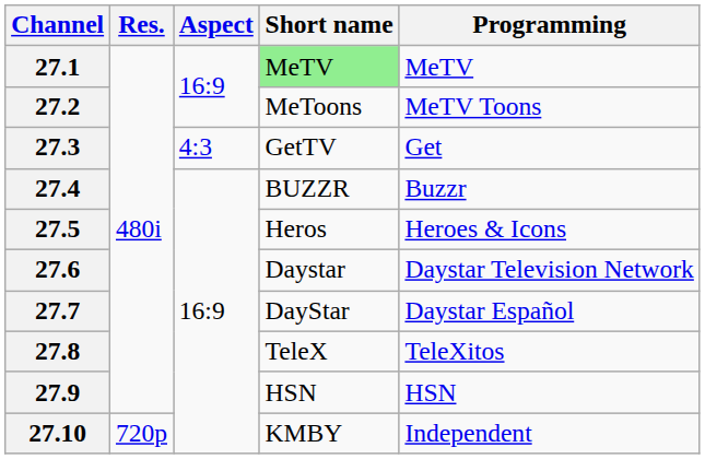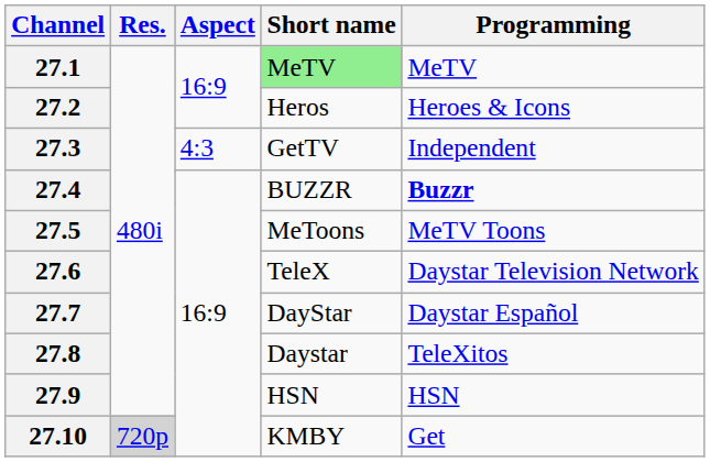 <table class="wikitable">
 <tr>
 <th scope = "col"><a href='#'>Channel</a></th>
 <th scope = "col"><a href='#'>Res.</a></th>
 <th scope = "col"><a href='#'>Aspect</a></th>
 <th scope = "col">Short name</th>
 <th scope = "col">Programming</th>
 </tr>
 <tr>
 <th scope = "row">27.1</th>
 <td rowspan="9"><a href='#'>480i</a></td>
 <td rowspan="2"><a href='#'>16:9</a></td>
 <td style="background: lightgreen;">MeTV</td>
 <td><a href='#'>MeTV</a></td>
 </tr>
 <tr>
 <th scope = "row">27.2</th>
-<td>MeToons</td>
-<td><a href='#'>MeTV Toons</a></td>
+<td>Heros</td>
+<td><a href='#'>Heroes & Icons</a></td>
 </tr>
 <tr>
 <th scope = "row">27.3</th>
 <td><a href='#'>4:3</a></td>
 <td>GetTV</td>
-<td><a href='#'>Get</a></td>
+<td><a href='#'>Independent</a></td>
 </tr>
 <tr>
 <th scope = "row">27.4</th>
 <td rowspan="7">16:9</td>
 <td>BUZZR</td>
-<td><a href='#'>Buzzr</a></td>
+<td><strong><a href='#'>Buzzr</a></strong></td>
 </tr>
 <tr>
 <th scope = "row">27.5</th>
-<td>Heros</td>
-<td><a href='#'>Heroes & Icons</a></td>
+<td>MeToons</td>
+<td><a href='#'>MeTV Toons</a></td>
 </tr>
 <tr>
 <th scope = "row">27.6</th>
-<td>Daystar</td>
+<td>TeleX</td>
 <td><a href='#'>Daystar Television Network</a></td>
 </tr>
 <tr>
 <th scope = "row">27.7</th>
 <td>DayStar</td>
 <td><a href='#'>Daystar Español</a></td>
 </tr>
 <tr>
 <th scope = "row">27.8</th>
-<td>TeleX</td>
+<td>Daystar</td>
 <td><a href='#'>TeleXitos</a></td>
 </tr>
 <tr>
 <th scope = "row">27.9</th>
 <td>HSN</td>
 <td><a href='#'>HSN</a></td>
 </tr>
 <tr>
 <th scope = "row">27.10</th>
-<td><a href='#'>720p</a></td>
+<td style="background: lightgrey;"><a href='#'>720p</a></td>
 <td>KMBY</td>
-<td><a href='#'>Independent</a></td>
+<td><a href='#'>Get</a></td>
 </tr>
 </table>
